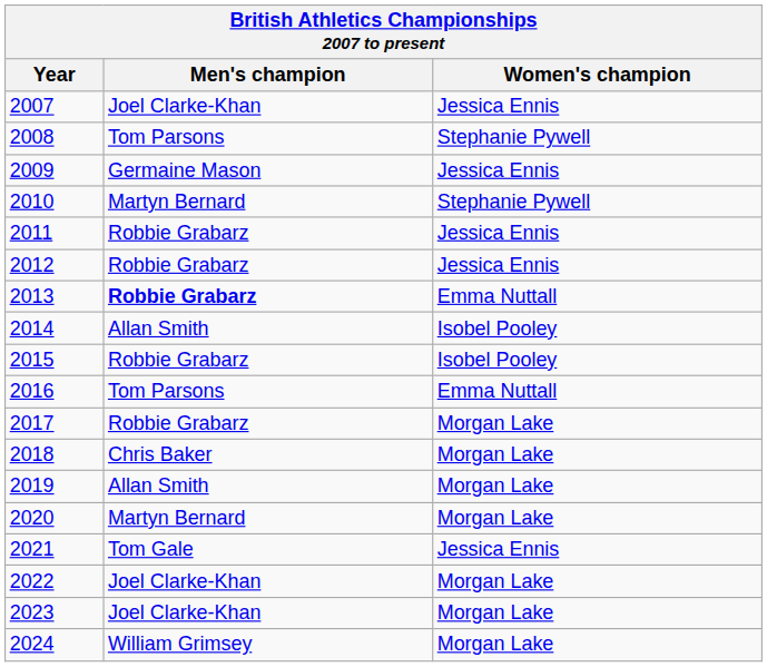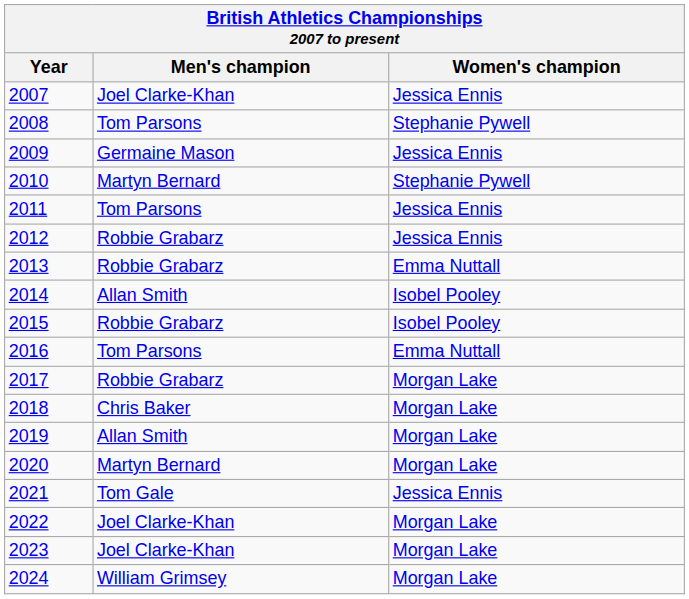 <table class="wikitable">
 <tr>
 <th colspan="3"><a href='#'>British Athletics Championships</a><br><em><small>2007 to present</small></em></th>
 </tr>
 <tr>
 <th width=80>Year</th>
 <th width=300>Men's champion</th>
 <th width=300>Women's champion</th>
 </tr>
 <tr>
 <td><a href='#'>2007</a></td>
 <td><a href='#'>Joel Clarke-Khan</a></td>
 <td><a href='#'>Jessica Ennis</a></td>
 </tr>
 <tr>
 <td><a href='#'>2008</a></td>
 <td><a href='#'>Tom Parsons</a></td>
 <td><a href='#'>Stephanie Pywell</a></td>
 </tr>
 <tr>
 <td><a href='#'>2009</a></td>
 <td><a href='#'>Germaine Mason</a></td>
 <td><a href='#'>Jessica Ennis</a></td>
 </tr>
 <tr>
 <td><a href='#'>2010</a></td>
 <td><a href='#'>Martyn Bernard</a></td>
 <td><a href='#'>Stephanie Pywell</a></td>
 </tr>
 <tr>
 <td><a href='#'>2011</a></td>
-<td><a href='#'>Robbie Grabarz</a></td>
+<td><a href='#'>Tom Parsons</a></td>
 <td><a href='#'>Jessica Ennis</a></td>
 </tr>
 <tr>
 <td><a href='#'>2012</a></td>
 <td><a href='#'>Robbie Grabarz</a></td>
 <td><a href='#'>Jessica Ennis</a></td>
 </tr>
 <tr>
 <td><a href='#'>2013</a></td>
-<td><strong><a href='#'>Robbie Grabarz</a></strong></td>
+<td><a href='#'>Robbie Grabarz</a></td>
 <td><a href='#'>Emma Nuttall</a></td>
 </tr>
 <tr>
 <td><a href='#'>2014</a></td>
 <td><a href='#'>Allan Smith</a></td>
 <td><a href='#'>Isobel Pooley</a></td>
 </tr>
 <tr>
 <td><a href='#'>2015</a></td>
 <td><a href='#'>Robbie Grabarz</a></td>
 <td><a href='#'>Isobel Pooley</a></td>
 </tr>
 <tr>
 <td><a href='#'>2016</a></td>
 <td><a href='#'>Tom Parsons</a></td>
 <td><a href='#'>Emma Nuttall</a></td>
 </tr>
 <tr>
 <td><a href='#'>2017</a></td>
 <td><a href='#'>Robbie Grabarz</a></td>
 <td><a href='#'>Morgan Lake</a></td>
 </tr>
 <tr>
 <td><a href='#'>2018</a></td>
 <td><a href='#'>Chris Baker</a></td>
 <td><a href='#'>Morgan Lake</a></td>
 </tr>
 <tr>
 <td><a href='#'>2019</a></td>
 <td><a href='#'>Allan Smith</a></td>
 <td><a href='#'>Morgan Lake</a></td>
 </tr>
 <tr>
 <td><a href='#'>2020</a></td>
 <td><a href='#'>Martyn Bernard</a></td>
 <td><a href='#'>Morgan Lake</a></td>
 </tr>
 <tr>
 <td><a href='#'>2021</a></td>
 <td><a href='#'>Tom Gale</a></td>
 <td><a href='#'>Jessica Ennis</a></td>
 </tr>
 <tr>
 <td><a href='#'>2022</a></td>
 <td><a href='#'>Joel Clarke-Khan</a></td>
 <td><a href='#'>Morgan Lake</a></td>
 </tr>
 <tr>
 <td><a href='#'>2023</a></td>
 <td><a href='#'>Joel Clarke-Khan</a></td>
 <td><a href='#'>Morgan Lake</a></td>
 </tr>
 <tr>
 <td><a href='#'>2024</a></td>
 <td><a href='#'>William Grimsey</a></td>
 <td><a href='#'>Morgan Lake</a></td>
 </tr>
 </table>
